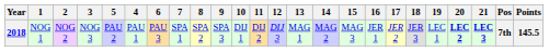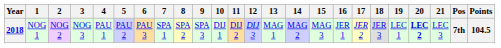 <table class="wikitable" style="text-align:center; font-size:85%">
 <tr>
 <th>Year</th>
 <th>1</th>
 <th>2</th>
 <th>3</th>
+<th>4</th>
 <th>5</th>
-<th>4</th>
 <th>6</th>
 <th>7</th>
 <th>8</th>
 <th>9</th>
 <th>10</th>
 <th>11</th>
 <th>12</th>
 <th>13</th>
 <th>14</th>
 <th>15</th>
 <th>16</th>
 <th>17</th>
 <th>18</th>
 <th>19</th>
 <th>20</th>
 <th>21</th>
 <th>Pos</th>
 <th>Points</th>
 </tr>
 <tr>
 <th><a href='#'>2018</a></th>
 <td style="background:#DFFFDF;"><a href='#'>NOG<br>1</a><br></td>
 <td style="background:#EFCFFF;"><a href='#'>NOG<br>2</a><br></td>
 <td style="background:#DFFFDF;"><a href='#'>NOG<br>3</a><br></td>
+<td style="background:#DFFFDF;"><a href='#'>PAU<br>1</a><br></td>
 <td style="background:#CFCFFF;"><a href='#'>PAU<br>2</a><br></td>
-<td style="background:#DFFFDF;"><a href='#'>PAU<br>1</a><br></td>
 <td style="background:#FFDF9F;"><a href='#'>PAU<br>3</a><br></td>
 <td style="background:#DFFFDF;"><a href='#'>SPA<br>1</a><br></td>
 <td style="background:#FFFFBF;"><a href='#'>SPA<br>2</a><br></td>
 <td style="background:#DFFFDF;"><a href='#'>SPA<br>3</a><br></td>
 <td style="background:#DFFFDF;"><a href='#'>DIJ<br>1</a><br></td>
 <td style="background:#FFDF9F;"><a href='#'>DIJ<br>2</a><br></td>
 <td style="background:#CFCFFF;"><em><a href='#'>DIJ<br>3</a></em><br></td>
 <td style="background:#DFFFDF;"><a href='#'>MAG<br>1</a><br></td>
 <td style="background:#CFCFFF;"><a href='#'>MAG<br>2</a><br></td>
 <td style="background:#DFFFDF;"><a href='#'>MAG<br>3</a><br></td>
 <td style="background:#DFFFDF;"><a href='#'>JER<br>1</a><br></td>
 <td style="background:#FFFFBF;"><em><a href='#'>JER<br>2</a></em><br></td>
 <td style="background:#DFDFDF;"><a href='#'>JER<br>3</a><br></td>
 <td style="background:#DFFFDF;"><a href='#'>LEC<br>1</a><br></td>
 <td style="background:#DFFFDF;"><strong><a href='#'>LEC<br>2</a><br></strong></td>
-<td style="background:#DFFFDF;"><strong><a href='#'>LEC<br>3</a><br></strong></td>
+<td style="background:#DFFFDF;"><a href='#'>LEC<br>3</a><br></td>
 <th>7th</th>
-<th>145.5</th>
+<th>104.5</th>
 </tr>
 </table>
